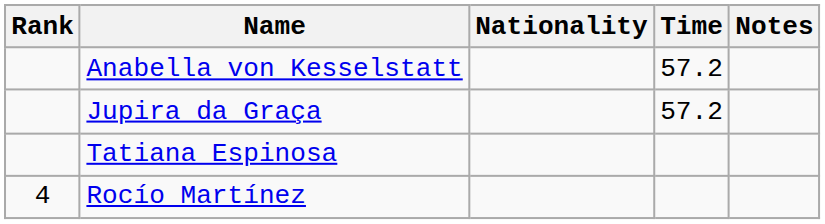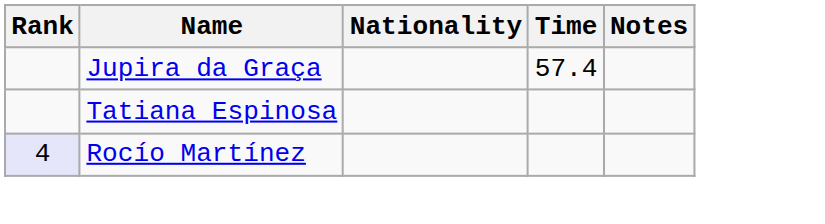 <table class="wikitable sortable" style="text-align:center">
 <tr>
 <th>Rank</th>
 <th>Name</th>
 <th>Nationality</th>
 <th>Time</th>
 <th>Notes</th>
 </tr>
 <tr>
 <td></td>
-<td align=left><a href='#'>Anabella von Kesselstatt</a></td>
-<td align=left></td>
-<td>57.2</td>
-<td></td>
-</tr>
-<tr>
-<td></td>
 <td align=left><a href='#'>Jupira da Graça</a></td>
 <td align=left></td>
-<td>57.2</td>
+<td>57.4</td>
 <td></td>
 </tr>
 <tr>
 <td></td>
 <td align=left><a href='#'>Tatiana Espinosa</a></td>
 <td align=left></td>
 <td></td>
 <td></td>
 </tr>
 <tr>
-<td>4</td>
+<td style="background: lavender;">4</td>
 <td align=left><a href='#'>Rocío Martínez</a></td>
 <td align=left></td>
 <td></td>
 <td></td>
 </tr>
 </table>
